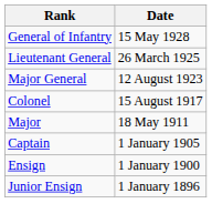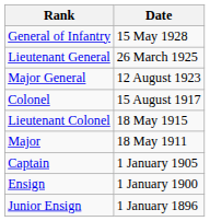 <table class="wikitable">
 <tr>
 <th>Rank</th>
 <th>Date</th>
 </tr>
 <tr>
 <td><a href='#'>General of Infantry</a></td>
 <td>15 May 1928</td>
 </tr>
 <tr>
 <td><a href='#'>Lieutenant General</a></td>
 <td>26 March 1925</td>
 </tr>
 <tr>
 <td><a href='#'>Major General</a></td>
 <td>12 August 1923</td>
 </tr>
 <tr>
 <td><a href='#'>Colonel</a></td>
 <td>15 August 1917</td>
 </tr>
 <tr>
+<td><a href='#'>Lieutenant Colonel</a></td>
+<td>18 May 1915</td>
+</tr>
+<tr>
 <td><a href='#'>Major</a></td>
 <td>18 May 1911</td>
 </tr>
 <tr>
 <td><a href='#'>Captain</a></td>
 <td>1 January 1905</td>
 </tr>
 <tr>
 <td><a href='#'>Ensign</a></td>
 <td>1 January 1900</td>
 </tr>
 <tr>
 <td><a href='#'>Junior Ensign</a></td>
 <td>1 January 1896</td>
 </tr>
 </table>
